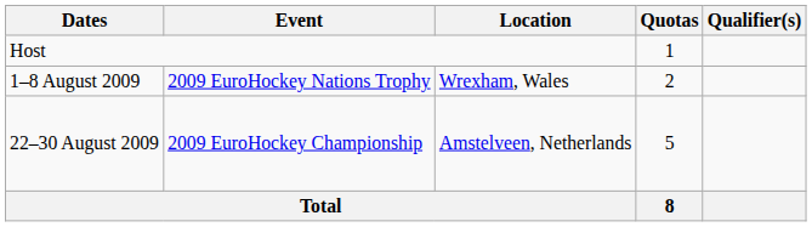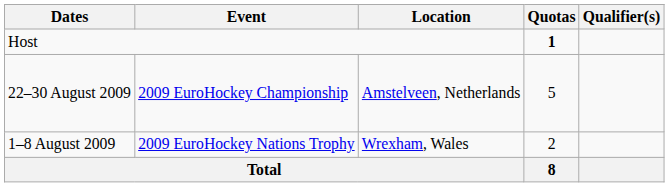 <table class="wikitable">
 <tr>
 <th>Dates</th>
 <th>Event</th>
 <th>Location</th>
 <th>Quotas</th>
 <th>Qualifier(s)</th>
 </tr>
 <tr>
 <td colspan=3>Host</td>
-<td align=center>1</td>
+<td align=center><strong>1</strong></td>
 <td></td>
+</tr>
+<tr>
+<td>22–30 August 2009</td>
+<td><a href='#'>2009 EuroHockey Championship</a></td>
+<td><a href='#'>Amstelveen</a>, Netherlands</td>
+<td align=center>5</td>
+<td><br><br><br><br></td>
 </tr>
 <tr>
 <td>1–8 August 2009</td>
 <td><a href='#'>2009 EuroHockey Nations Trophy</a></td>
 <td><a href='#'>Wrexham</a>, Wales</td>
 <td align=center>2</td>
 <td><br></td>
 </tr>
 <tr>
-<td>22–30 August 2009</td>
-<td><a href='#'>2009 EuroHockey Championship</a></td>
-<td><a href='#'>Amstelveen</a>, Netherlands</td>
-<td align=center>5</td>
-<td><br><br><br><br></td>
-</tr>
-<tr>
 <th colspan=3>Total</th>
 <th>8</th>
 <th></th>
 </tr>
 </table>
